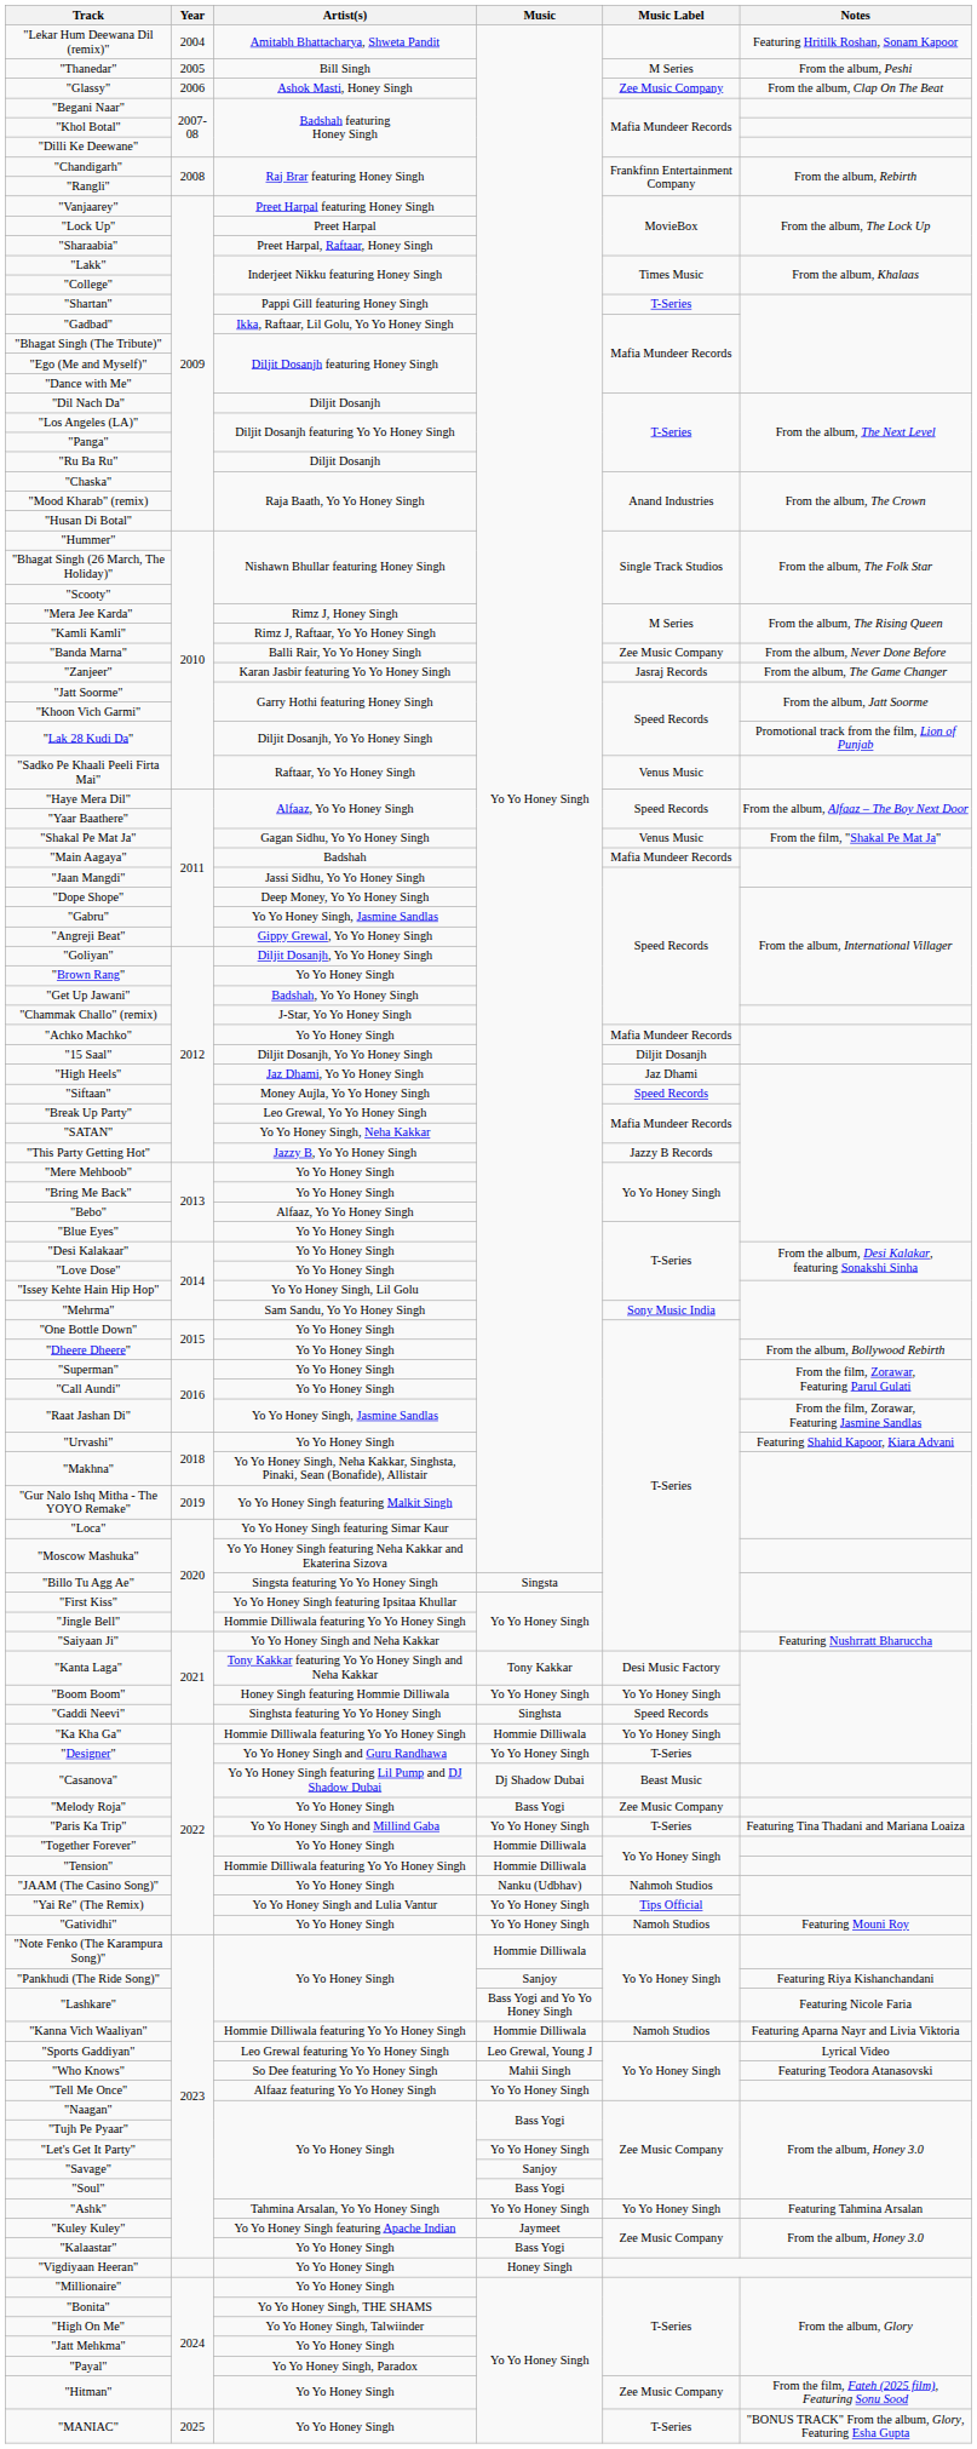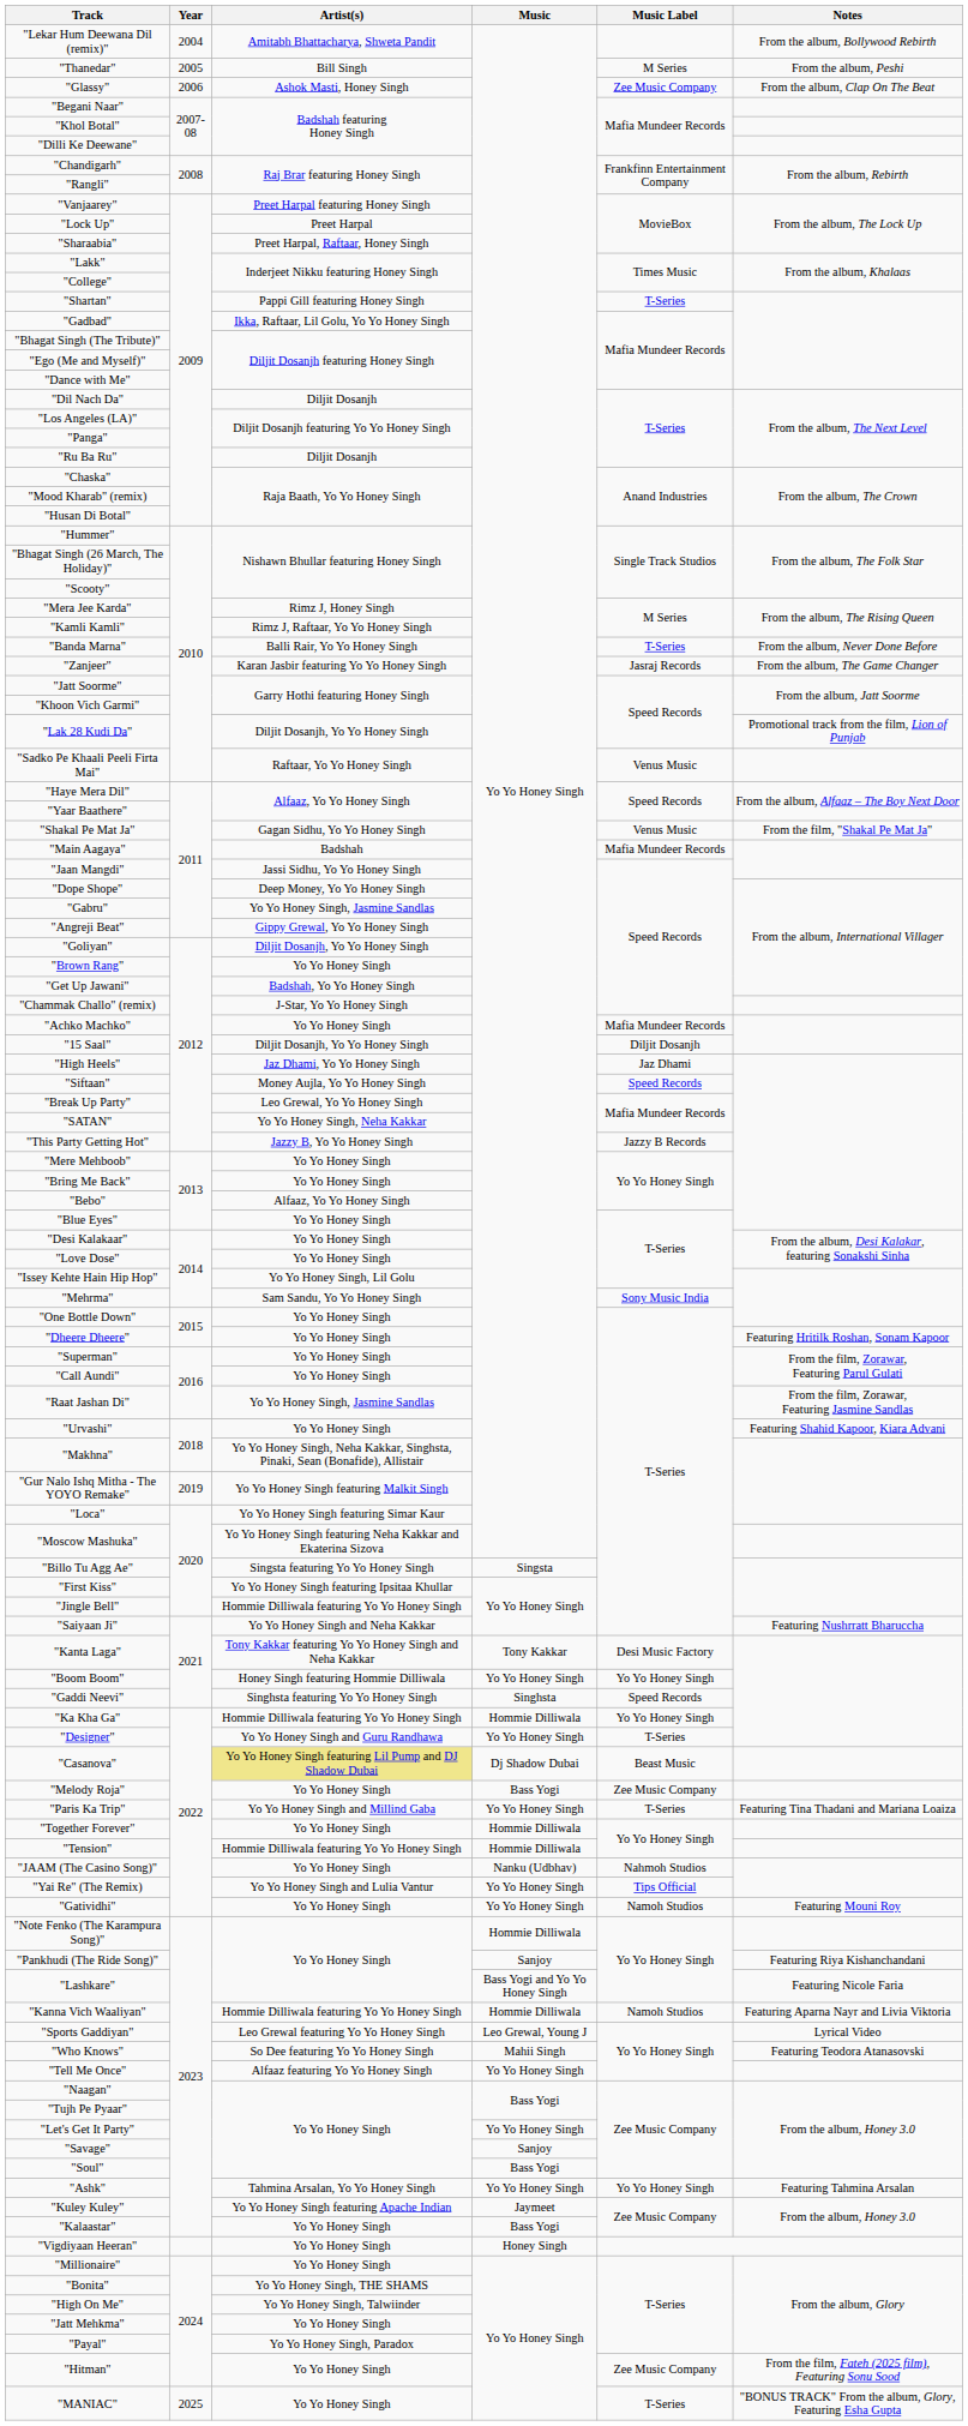 <table class="wikitable plainrowheaders"style="text-align:center;">
 <tr>
 <th scope="col">Track</th>
 <th scope="col">Year</th>
 <th scope="col">Artist(s)</th>
 <th scope="col">Music</th>
 <th>Music Label</th>
 <th>Notes</th>
 </tr>
 <tr>
 <td>"Lekar Hum Deewana Dil (remix)"</td>
 <td>2004</td>
 <td><a href='#'>Amitabh Bhattacharya</a>, <a href='#'>Shweta Pandit</a></td>
 <td rowspan="73">Yo Yo Honey Singh</td>
 <td></td>
-<td>Featuring <a href='#'>Hritilk Roshan</a>, <a href='#'>Sonam Kapoor</a></td>
+<td>From the album, <em>Bollywood Rebirth</em></td>
 </tr>
 <tr>
 <td>"Thanedar"</td>
 <td>2005</td>
 <td>Bill Singh</td>
 <td>M Series</td>
 <td>From the album, <em>Peshi</em></td>
 </tr>
 <tr>
 <td>"Glassy"</td>
 <td>2006</td>
 <td><a href='#'>Ashok Masti</a>, Honey Singh</td>
 <td><a href='#'>Zee Music Company</a></td>
 <td>From the album, <em>Clap On The Beat</em></td>
 </tr>
 <tr>
 <td>"Begani Naar"</td>
 <td rowspan="3">2007-08</td>
 <td rowspan="3"><a href='#'>Badshah</a> featuring <br> Honey Singh</td>
 <td rowspan="3">Mafia Mundeer Records</td>
 </tr>
 <tr>
 <td>"Khol Botal"</td>
 <td></td>
 </tr>
 <tr>
 <td>"Dilli Ke Deewane"</td>
 <td></td>
 </tr>
 <tr>
 <td>"Chandigarh"</td>
 <td rowspan="2">2008</td>
 <td rowspan="2"><a href='#'>Raj Brar</a> featuring Honey Singh</td>
 <td rowspan="2">Frankfinn Entertainment Company</td>
 <td rowspan="2">From the album, <em>Rebirth</em></td>
 </tr>
 <tr>
 <td>"Rangli"</td>
 </tr>
 <tr>
 <td>"Vanjaarey"</td>
 <td rowspan="17">2009</td>
 <td><a href='#'>Preet Harpal</a> featuring Honey Singh</td>
 <td rowspan="3">MovieBox</td>
 <td rowspan="3">From the album, <em>The Lock Up</em></td>
 </tr>
 <tr>
 <td>"Lock Up"</td>
 <td>Preet Harpal</td>
 </tr>
 <tr>
 <td>"Sharaabia"</td>
 <td>Preet Harpal, <a href='#'>Raftaar</a>, Honey Singh</td>
 </tr>
 <tr>
 <td>"Lakk"</td>
 <td rowspan="2">Inderjeet Nikku featuring Honey Singh</td>
 <td rowspan="2">Times Music</td>
 <td rowspan="2">From the album, <em>Khalaas</em></td>
 </tr>
 <tr>
 <td>"College"</td>
 </tr>
 <tr>
 <td>"Shartan"</td>
 <td>Pappi Gill featuring Honey Singh</td>
 <td><a href='#'>T-Series</a></td>
 </tr>
 <tr>
 <td>"Gadbad"</td>
 <td><a href='#'>Ikka</a>, Raftaar, Lil Golu, Yo Yo Honey Singh</td>
 <td rowspan="4">Mafia Mundeer Records</td>
 </tr>
 <tr>
 <td>"Bhagat Singh (The Tribute)"</td>
 <td rowspan= "3"><a href='#'>Diljit Dosanjh</a> featuring Honey Singh</td>
 </tr>
 <tr>
 <td>"Ego (Me and Myself)"</td>
 </tr>
 <tr>
 <td>"Dance with Me"</td>
 </tr>
 <tr>
 <td>"Dil Nach Da"</td>
 <td>Diljit Dosanjh</td>
 <td rowspan="4"><a href='#'>T-Series</a></td>
 <td rowspan="4">From the album, <em><a href='#'>The Next Level</a></em></td>
 </tr>
 <tr>
 <td>"Los Angeles (LA)"</td>
 <td rowspan="2">Diljit Dosanjh featuring Yo Yo Honey Singh</td>
 </tr>
 <tr>
 <td>"Panga"</td>
 </tr>
 <tr>
 <td>"Ru Ba Ru"</td>
 <td>Diljit Dosanjh</td>
 </tr>
 <tr>
 <td>"Chaska"</td>
 <td rowspan="3">Raja Baath, Yo Yo Honey Singh</td>
 <td rowspan="3">Anand Industries</td>
 <td rowspan="3">From the album, <em>The Crown</em></td>
 </tr>
 <tr>
 <td>"Mood Kharab" (remix)</td>
 </tr>
 <tr>
 <td>"Husan Di Botal"</td>
 </tr>
 <tr>
 <td>"Hummer"</td>
 <td rowspan="11">2010</td>
 <td rowspan="3">Nishawn Bhullar featuring Honey Singh</td>
 <td rowspan="3">Single Track Studios</td>
 <td rowspan="3">From the album, <em>The Folk Star</em></td>
 </tr>
 <tr>
 <td>"Bhagat Singh (26 March, The Holiday)"</td>
 </tr>
 <tr>
 <td>"Scooty"</td>
 </tr>
 <tr>
 <td>"Mera Jee Karda"</td>
 <td>Rimz J, Honey Singh</td>
 <td rowspan="2">M Series</td>
 <td rowspan="2">From the album, <em>The Rising Queen</em></td>
 </tr>
 <tr>
 <td>"Kamli Kamli"</td>
 <td>Rimz J, Raftaar, Yo Yo Honey Singh</td>
 </tr>
 <tr>
 <td>"Banda Marna"</td>
 <td>Balli Rair, Yo Yo Honey Singh</td>
-<td>Zee Music Company</td>
+<td><a href='#'>T-Series</a></td>
 <td>From the album, <em>Never Done Before</em></td>
 </tr>
 <tr>
 <td>"Zanjeer"</td>
 <td>Karan Jasbir featuring Yo Yo Honey Singh</td>
 <td>Jasraj Records</td>
 <td>From the album, <em>The Game Changer</em></td>
 </tr>
 <tr>
 <td>"Jatt Soorme"</td>
 <td rowspan="2">Garry Hothi featuring Honey Singh</td>
 <td rowspan="3">Speed Records</td>
 <td rowspan="2">From the album, <em>Jatt Soorme</em></td>
 </tr>
 <tr>
 <td>"Khoon Vich Garmi"</td>
 </tr>
 <tr>
 <td>"<a href='#'>Lak 28 Kudi Da</a>"</td>
 <td>Diljit Dosanjh, Yo Yo Honey Singh</td>
 <td>Promotional track from the film, <em><a href='#'>Lion of Punjab</a></em></td>
 </tr>
 <tr>
 <td>"Sadko Pe Khaali Peeli Firta Mai"</td>
 <td>Raftaar, Yo Yo Honey Singh</td>
 <td>Venus Music</td>
 </tr>
 <tr>
 <td>"Haye Mera Dil"</td>
 <td rowspan="8">2011</td>
 <td rowspan="2"><a href='#'>Alfaaz</a>, Yo Yo Honey Singh</td>
 <td rowspan="2">Speed Records</td>
 <td rowspan="2">From the album, <em><a href='#'>Alfaaz – The Boy Next Door</a></em></td>
 </tr>
 <tr>
 <td>"Yaar Baathere"</td>
 </tr>
 <tr>
 <td>"Shakal Pe Mat Ja"</td>
 <td>Gagan Sidhu, Yo Yo Honey Singh</td>
 <td>Venus Music</td>
 <td>From the film, "<a href='#'>Shakal Pe Mat Ja</a>"</td>
 </tr>
 <tr>
 <td>"Main Aagaya"</td>
 <td>Badshah</td>
 <td>Mafia Mundeer Records</td>
 </tr>
 <tr>
 <td>"Jaan Mangdi"</td>
 <td>Jassi Sidhu, Yo Yo Honey Singh</td>
 <td rowspan="8">Speed Records</td>
 </tr>
 <tr>
 <td>"Dope Shope"</td>
 <td>Deep Money, Yo Yo Honey Singh</td>
 <td rowspan="6">From the album, <em>International Villager</em></td>
 </tr>
 <tr>
 <td>"Gabru"</td>
 <td>Yo Yo Honey Singh, <a href='#'>Jasmine Sandlas</a></td>
 </tr>
 <tr>
 <td>"Angreji Beat"</td>
 <td><a href='#'>Gippy Grewal</a>, Yo Yo Honey Singh</td>
 </tr>
 <tr>
 <td>"Goliyan"</td>
 <td rowspan="11">2012</td>
 <td><a href='#'>Diljit Dosanjh</a>, Yo Yo Honey Singh</td>
 </tr>
 <tr>
 <td>"<a href='#'>Brown Rang</a>"</td>
 <td>Yo Yo Honey Singh</td>
 </tr>
 <tr>
 <td>"Get Up Jawani"</td>
 <td><a href='#'>Badshah</a>, Yo Yo Honey Singh</td>
 </tr>
 <tr>
 <td>"Chammak Challo" (remix)</td>
 <td>J-Star, Yo Yo Honey Singh</td>
 <td></td>
 </tr>
 <tr>
 <td>"Achko Machko"</td>
 <td>Yo Yo Honey Singh</td>
 <td>Mafia Mundeer Records</td>
 <td rowspan="2"></td>
 </tr>
 <tr>
 <td>"15 Saal"</td>
 <td>Diljit Dosanjh, Yo Yo Honey Singh</td>
 <td>Diljit Dosanjh</td>
 </tr>
 <tr>
 <td>"High Heels"</td>
 <td><a href='#'>Jaz Dhami</a>, Yo Yo Honey Singh</td>
 <td>Jaz Dhami</td>
 <td rowspan="9"></td>
 </tr>
 <tr>
 <td>"Siftaan"</td>
 <td>Money Aujla, Yo Yo Honey Singh</td>
 <td><a href='#'>Speed Records</a></td>
 </tr>
 <tr>
 <td>"Break Up Party"</td>
 <td>Leo Grewal, Yo Yo Honey Singh</td>
 <td rowspan="2">Mafia Mundeer Records</td>
 </tr>
 <tr>
 <td>"SATAN"</td>
 <td>Yo Yo Honey Singh, <a href='#'>Neha Kakkar</a></td>
 </tr>
 <tr>
 <td>"This Party Getting Hot"</td>
 <td><a href='#'>Jazzy B</a>, Yo Yo Honey Singh</td>
 <td>Jazzy B Records</td>
 </tr>
 <tr>
 <td>"Mere Mehboob"</td>
 <td rowspan="4">2013</td>
 <td>Yo Yo Honey Singh</td>
 <td rowspan="3">Yo Yo Honey Singh</td>
 </tr>
 <tr>
 <td>"Bring Me Back"</td>
 <td>Yo Yo Honey Singh</td>
 </tr>
 <tr>
 <td>"Bebo"</td>
 <td>Alfaaz, Yo Yo Honey Singh</td>
 </tr>
 <tr>
 <td>"Blue Eyes"</td>
 <td>Yo Yo Honey Singh</td>
 <td rowspan="4">T-Series</td>
 </tr>
 <tr>
 <td>"Desi Kalakaar"</td>
 <td rowspan="4">2014</td>
 <td>Yo Yo Honey Singh</td>
 <td rowspan="2">From the album, <em><a href='#'>Desi Kalakar</a></em>,<br>featuring <a href='#'>Sonakshi Sinha</a></td>
 </tr>
 <tr>
 <td>"Love Dose"</td>
 <td>Yo Yo Honey Singh</td>
 </tr>
 <tr>
 <td>"Issey Kehte Hain Hip Hop"</td>
 <td>Yo Yo Honey Singh, Lil Golu</td>
 <td rowspan="3"></td>
 </tr>
 <tr>
 <td>"Mehrma"</td>
 <td>Sam Sandu, Yo Yo Honey Singh</td>
 <td><a href='#'>Sony Music India</a></td>
 </tr>
 <tr>
 <td>"One Bottle Down"</td>
 <td rowspan="2">2015</td>
 <td>Yo Yo Honey Singh</td>
 <td rowspan="14">T-Series</td>
 </tr>
 <tr>
 <td>"<a href='#'>Dheere Dheere</a>"</td>
 <td>Yo Yo Honey Singh</td>
-<td>From the album, <em>Bollywood Rebirth</em></td>
+<td>Featuring <a href='#'>Hritilk Roshan</a>, <a href='#'>Sonam Kapoor</a></td>
 </tr>
 <tr>
 <td>"Superman"</td>
 <td rowspan="3">2016</td>
 <td>Yo Yo Honey Singh</td>
 <td rowspan="2">From the film, <a href='#'>Zorawar</a>,<br>Featuring <a href='#'>Parul Gulati</a></td>
 </tr>
 <tr>
 <td>"Call Aundi"</td>
 <td>Yo Yo Honey Singh</td>
 </tr>
 <tr>
 <td>"Raat Jashan Di"</td>
 <td>Yo Yo Honey Singh, <a href='#'>Jasmine Sandlas</a></td>
 <td>From the film, Zorawar,<br>Featuring <a href='#'>Jasmine Sandlas</a></td>
 </tr>
 <tr>
 <td>"Urvashi"</td>
 <td rowspan="2">2018</td>
 <td>Yo Yo Honey Singh</td>
 <td>Featuring <a href='#'>Shahid Kapoor</a>, <a href='#'>Kiara Advani</a></td>
 </tr>
 <tr>
 <td>"Makhna"</td>
 <td>Yo Yo Honey Singh, Neha Kakkar, Singhsta, Pinaki, Sean (Bonafide), Allistair</td>
 <td rowspan="3"></td>
 </tr>
 <tr>
 <td>"Gur Nalo Ishq Mitha - The YOYO Remake"</td>
 <td>2019</td>
 <td>Yo Yo Honey Singh featuring <a href='#'>Malkit Singh</a></td>
 </tr>
 <tr>
 <td>"Loca"</td>
 <td rowspan="5">2020</td>
 <td>Yo Yo Honey Singh featuring Simar Kaur</td>
 </tr>
 <tr>
 <td>"Moscow Mashuka"</td>
 <td>Yo Yo Honey Singh featuring Neha Kakkar and Ekaterina Sizova</td>
 <td></td>
 </tr>
 <tr>
 <td>"Billo Tu Agg Ae"</td>
 <td>Singsta featuring Yo Yo Honey Singh</td>
 <td>Singsta</td>
 <td rowspan="3"></td>
 </tr>
 <tr>
 <td>"First Kiss"</td>
 <td>Yo Yo Honey Singh featuring Ipsitaa Khullar</td>
 <td rowspan="3">Yo Yo Honey Singh</td>
 </tr>
 <tr>
 <td>"Jingle Bell"</td>
 <td>Hommie Dilliwala featuring Yo Yo Honey Singh</td>
 </tr>
 <tr>
 <td>"Saiyaan Ji"</td>
 <td rowspan="4">2021</td>
 <td>Yo Yo Honey Singh and Neha Kakkar</td>
 <td>Featuring <a href='#'>Nushrratt Bharuccha</a></td>
 </tr>
 <tr>
 <td>"Kanta Laga"</td>
 <td><a href='#'>Tony Kakkar</a> featuring Yo Yo Honey Singh and Neha Kakkar</td>
 <td>Tony Kakkar</td>
 <td>Desi Music Factory</td>
 <td rowspan="5"></td>
 </tr>
 <tr>
 <td>"Boom Boom"</td>
 <td>Honey Singh featuring Hommie Dilliwala</td>
 <td>Yo Yo Honey Singh</td>
 <td>Yo Yo Honey Singh</td>
 </tr>
 <tr>
 <td>"Gaddi Neevi"</td>
 <td>Singhsta featuring Yo Yo Honey Singh</td>
 <td>Singhsta</td>
 <td>Speed Records</td>
 </tr>
 <tr>
 <td>"Ka Kha Ga"</td>
 <td rowspan="10">2022</td>
 <td>Hommie Dilliwala featuring Yo Yo Honey Singh</td>
 <td>Hommie Dilliwala</td>
 <td>Yo Yo Honey Singh</td>
 </tr>
 <tr>
 <td>"<a href='#'>Designer</a>"</td>
 <td>Yo Yo Honey Singh and <a href='#'>Guru Randhawa</a></td>
 <td>Yo Yo Honey Singh</td>
 <td>T-Series</td>
 </tr>
 <tr>
 <td>"Casanova"</td>
-<td>Yo Yo Honey Singh featuring <a href='#'>Lil Pump</a> and <a href='#'>DJ Shadow Dubai</a></td>
+<td style="background: khaki;">Yo Yo Honey Singh featuring <a href='#'>Lil Pump</a> and <a href='#'>DJ Shadow Dubai</a></td>
 <td>Dj Shadow Dubai</td>
 <td>Beast Music</td>
 </tr>
 <tr>
 <td>"Melody Roja"</td>
 <td>Yo Yo Honey Singh</td>
 <td>Bass Yogi</td>
 <td>Zee Music Company</td>
 <td></td>
 </tr>
 <tr>
 <td>"Paris Ka Trip"</td>
 <td>Yo Yo Honey Singh and <a href='#'>Millind Gaba</a></td>
 <td>Yo Yo Honey Singh</td>
 <td>T-Series</td>
 <td>Featuring Tina Thadani and Mariana Loaiza</td>
 </tr>
 <tr>
 <td>"Together Forever"</td>
 <td>Yo Yo Honey Singh</td>
 <td>Hommie Dilliwala</td>
 <td rowspan="2">Yo Yo Honey Singh</td>
 <td></td>
 </tr>
 <tr>
 <td>"Tension"</td>
 <td>Hommie Dilliwala featuring Yo Yo Honey Singh</td>
 <td>Hommie Dilliwala</td>
 <td></td>
 </tr>
 <tr>
 <td>"JAAM (The Casino Song)"</td>
 <td>Yo Yo Honey Singh</td>
 <td>Nanku (Udbhav)</td>
 <td>Nahmoh Studios</td>
 <td rowspan="2"></td>
 </tr>
 <tr>
 <td>"Yai Re" (The Remix)</td>
 <td>Yo Yo Honey Singh and Lulia Vantur</td>
 <td>Yo Yo Honey Singh</td>
 <td><a href='#'>Tips Official</a></td>
 </tr>
 <tr>
 <td>"Gatividhi"</td>
 <td>Yo Yo Honey Singh</td>
 <td>Yo Yo Honey Singh</td>
 <td>Namoh Studios</td>
 <td>Featuring <a href='#'>Mouni Roy</a></td>
 </tr>
 <tr>
 <td>"Note Fenko (The Karampura Song)"</td>
 <td rowspan="15">2023</td>
 <td rowspan="3">Yo Yo Honey Singh</td>
 <td>Hommie Dilliwala</td>
 <td rowspan="3">Yo Yo Honey Singh</td>
 <td></td>
 </tr>
 <tr>
 <td>"Pankhudi (The Ride Song)"</td>
 <td>Sanjoy</td>
 <td>Featuring Riya Kishanchandani</td>
 </tr>
 <tr>
 <td>"Lashkare"</td>
 <td>Bass Yogi and Yo Yo Honey Singh</td>
 <td>Featuring Nicole Faria</td>
 </tr>
 <tr>
 <td>"Kanna Vich Waaliyan"</td>
 <td>Hommie Dilliwala featuring Yo Yo Honey Singh</td>
 <td>Hommie Dilliwala</td>
 <td>Namoh Studios</td>
 <td>Featuring Aparna Nayr and Livia Viktoria</td>
 </tr>
 <tr>
 <td>"Sports Gaddiyan"</td>
 <td>Leo Grewal featuring Yo Yo Honey Singh</td>
 <td>Leo Grewal, Young J</td>
 <td rowspan="3">Yo Yo Honey Singh</td>
 <td>Lyrical Video</td>
 </tr>
 <tr>
 <td>"Who Knows"</td>
 <td>So Dee featuring Yo Yo Honey Singh</td>
 <td>Mahii Singh</td>
 <td>Featuring Teodora Atanasovski</td>
 </tr>
 <tr>
 <td>"Tell Me Once"</td>
 <td>Alfaaz featuring Yo Yo Honey Singh</td>
 <td>Yo Yo Honey Singh</td>
 <td></td>
 </tr>
 <tr>
 <td>"Naagan"</td>
 <td rowspan="5">Yo Yo Honey Singh</td>
 <td rowspan="2">Bass Yogi</td>
 <td rowspan="5">Zee Music Company</td>
 <td rowspan="5">From the album, <em>Honey 3.0</em></td>
 </tr>
 <tr>
 <td>"Tujh Pe Pyaar"</td>
 </tr>
 <tr>
 <td>"Let's Get It Party"</td>
 <td>Yo Yo Honey Singh</td>
 </tr>
 <tr>
 <td>"Savage"</td>
 <td>Sanjoy</td>
 </tr>
 <tr>
 <td>"Soul"</td>
 <td>Bass Yogi</td>
 </tr>
 <tr>
 <td>"Ashk"</td>
 <td>Tahmina Arsalan, Yo Yo Honey Singh</td>
 <td>Yo Yo Honey Singh</td>
 <td>Yo Yo Honey Singh</td>
 <td>Featuring Tahmina Arsalan</td>
 </tr>
 <tr>
 <td>"Kuley Kuley"</td>
 <td>Yo Yo Honey Singh featuring <a href='#'>Apache Indian</a></td>
 <td>Jaymeet</td>
 <td rowspan="2">Zee Music Company</td>
 <td rowspan="2">From the album, <em>Honey 3.0</em></td>
 </tr>
 <tr>
 <td>"Kalaastar"</td>
 <td>Yo Yo Honey Singh</td>
 <td>Bass Yogi</td>
 </tr>
 <tr>
 <td>"Vigdiyaan Heeran"</td>
 <td></td>
 <td>Yo Yo Honey Singh</td>
 <td>Honey Singh</td>
 </tr>
 <tr>
 <td>"Millionaire"</td>
 <td rowspan="6">2024</td>
 <td>Yo Yo Honey Singh</td>
 <td rowspan="7">Yo Yo Honey Singh</td>
 <td rowspan="5">T-Series</td>
 <td rowspan="5">From the album, <em>Glory</em></td>
 </tr>
 <tr>
 <td>"Bonita"</td>
 <td>Yo Yo Honey Singh, THE SHAMS</td>
 </tr>
 <tr>
 <td>"High On Me"</td>
 <td>Yo Yo Honey Singh, Talwiinder</td>
 </tr>
 <tr>
 <td>"Jatt Mehkma"</td>
 <td>Yo Yo Honey Singh</td>
 </tr>
 <tr>
 <td>"Payal"</td>
 <td>Yo Yo Honey Singh, Paradox</td>
 </tr>
 <tr>
 <td>"Hitman"</td>
 <td>Yo Yo Honey Singh</td>
 <td>Zee Music Company</td>
 <td>From the film, <em><a href='#'>Fateh (2025 film)</a>,<br>Featuring <a href='#'>Sonu Sood</a></em></td>
 </tr>
 <tr>
 <td>"MANIAC"</td>
 <td>2025</td>
 <td>Yo Yo Honey Singh</td>
 <td>T-Series</td>
 <td>"BONUS TRACK" From the album, <em>Glory</em>, Featuring <a href='#'>Esha Gupta</a></td>
 </tr>
 </table>
